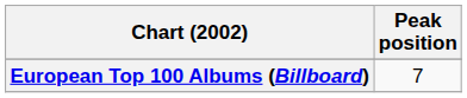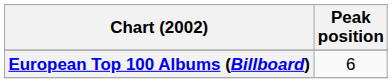 <table class="wikitable sortable plainrowheaders" style="text-align:center;">
 <tr>
 <th scope="col">Chart (2002)</th>
 <th scope="col">Peak<br>position</th>
 </tr>
 <tr>
 </tr>
 <tr>
 <th scope="row" align="left"><a href='#'>European Top 100 Albums</a> (<em><a href='#'>Billboard</a></em>)</th>
-<td align="center">7</td>
+<td align="center">6</td>
 </tr>
 <tr>
 </tr>
 <tr>
 </tr>
 <tr>
 </tr>
 </table>
